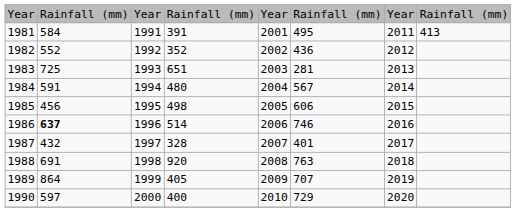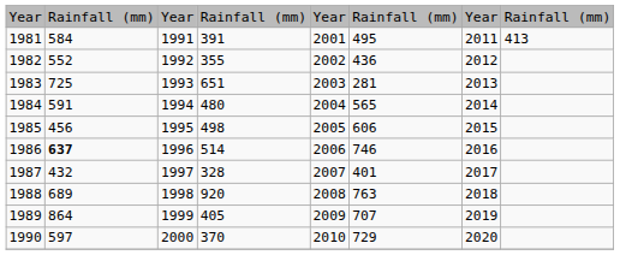 <table class="wikitable" style="margin: 1em auto 1em auto;">
 <tr>
 <td style="text-align:center; background:#BBB">Year</td>
 <td style="text-align:center; background:#BBB">Rainfall (mm)</td>
 <td style="text-align:center; background:#BBB">Year</td>
 <td style="text-align:center; background:#BBB">Rainfall (mm)</td>
 <td style="text-align:center; background:#BBB">Year</td>
 <td style="text-align:center; background:#BBB">Rainfall (mm)</td>
 <td style="text-align:center; background:#BBB">Year</td>
 <td style="text-align:center; background:#BBB">Rainfall (mm)</td>
 </tr>
 <tr>
 <td>1981</td>
 <td>584</td>
 <td>1991</td>
 <td>391</td>
 <td>2001</td>
 <td>495</td>
 <td>2011</td>
 <td>413</td>
 </tr>
 <tr>
 <td>1982</td>
 <td>552</td>
 <td>1992</td>
-<td>352</td>
+<td>355</td>
 <td>2002</td>
 <td>436</td>
 <td>2012</td>
 <td></td>
 </tr>
 <tr>
 <td>1983</td>
 <td>725</td>
 <td>1993</td>
 <td>651</td>
 <td>2003</td>
 <td>281</td>
 <td>2013</td>
 <td></td>
 </tr>
 <tr>
 <td>1984</td>
 <td>591</td>
 <td>1994</td>
 <td>480</td>
 <td>2004</td>
-<td>567</td>
+<td>565</td>
 <td>2014</td>
 <td></td>
 </tr>
 <tr>
 <td>1985</td>
 <td>456</td>
 <td>1995</td>
 <td>498</td>
 <td>2005</td>
 <td>606</td>
 <td>2015</td>
 <td></td>
 </tr>
 <tr>
 <td>1986</td>
 <td><strong>637</strong></td>
 <td>1996</td>
 <td>514</td>
 <td>2006</td>
 <td>746</td>
 <td>2016</td>
 <td></td>
 </tr>
 <tr>
 <td>1987</td>
 <td>432</td>
 <td>1997</td>
 <td>328</td>
 <td>2007</td>
 <td>401</td>
 <td>2017</td>
 <td></td>
 </tr>
 <tr>
 <td>1988</td>
-<td>691</td>
+<td>689</td>
 <td>1998</td>
 <td>920</td>
 <td>2008</td>
 <td>763</td>
 <td>2018</td>
 <td></td>
 </tr>
 <tr>
 <td>1989</td>
 <td>864</td>
 <td>1999</td>
 <td>405</td>
 <td>2009</td>
 <td>707</td>
 <td>2019</td>
 <td></td>
 </tr>
 <tr>
 <td>1990</td>
 <td>597</td>
 <td>2000</td>
-<td>400</td>
+<td>370</td>
 <td>2010</td>
 <td>729</td>
 <td>2020</td>
 <td></td>
 </tr>
 <tr>
 </tr>
 </table>
